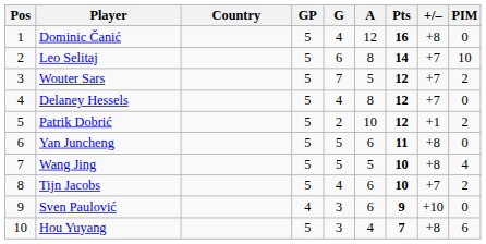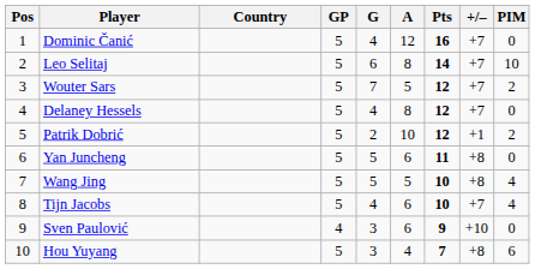 <table class="wikitable sortable" style="text-align: center;">
 <tr>
 <th width=30>Pos</th>
 <th width=165>Player</th>
 <th width=125>Country</th>
 <th width=30>GP</th>
 <th width=30>G</th>
 <th width=30>A</th>
 <th width=30>Pts</th>
 <th width=30>+/–</th>
 <th width=30>PIM</th>
 </tr>
 <tr>
 <td>1</td>
 <td align=left><a href='#'>Dominic Čanić</a></td>
 <td align=left></td>
 <td>5</td>
 <td>4</td>
 <td>12</td>
 <td><strong>16</strong></td>
-<td>+8</td>
+<td>+7</td>
 <td>0</td>
 </tr>
 <tr>
 <td>2</td>
 <td align=left><a href='#'>Leo Selitaj</a></td>
 <td align=left></td>
 <td>5</td>
 <td>6</td>
 <td>8</td>
 <td><strong>14</strong></td>
 <td>+7</td>
 <td>10</td>
 </tr>
 <tr>
 <td>3</td>
 <td align=left><a href='#'>Wouter Sars</a></td>
 <td align=left></td>
 <td>5</td>
 <td>7</td>
 <td>5</td>
 <td><strong>12</strong></td>
 <td>+7</td>
 <td>2</td>
 </tr>
 <tr>
 <td>4</td>
 <td align=left><a href='#'>Delaney Hessels</a></td>
 <td align=left></td>
 <td>5</td>
 <td>4</td>
 <td>8</td>
 <td><strong>12</strong></td>
 <td>+7</td>
 <td>0</td>
 </tr>
 <tr>
 <td>5</td>
 <td align=left><a href='#'>Patrik Dobrić</a></td>
 <td align=left></td>
 <td>5</td>
 <td>2</td>
 <td>10</td>
 <td><strong>12</strong></td>
 <td>+1</td>
 <td>2</td>
 </tr>
 <tr>
 <td>6</td>
 <td align=left><a href='#'>Yan Juncheng</a></td>
 <td align=left></td>
 <td>5</td>
 <td>5</td>
 <td>6</td>
 <td><strong>11</strong></td>
 <td>+8</td>
 <td>0</td>
 </tr>
 <tr>
 <td>7</td>
 <td align=left><a href='#'>Wang Jing</a></td>
 <td align=left></td>
 <td>5</td>
 <td>5</td>
 <td>5</td>
 <td><strong>10</strong></td>
 <td>+8</td>
 <td>4</td>
 </tr>
 <tr>
 <td>8</td>
 <td align=left><a href='#'>Tijn Jacobs</a></td>
 <td align=left></td>
 <td>5</td>
 <td>4</td>
 <td>6</td>
 <td><strong>10</strong></td>
 <td>+7</td>
-<td>2</td>
+<td>4</td>
 </tr>
 <tr>
 <td>9</td>
 <td align=left><a href='#'>Sven Paulović</a></td>
 <td align=left></td>
 <td>4</td>
 <td>3</td>
 <td>6</td>
 <td><strong>9</strong></td>
 <td>+10</td>
 <td>0</td>
 </tr>
 <tr>
 <td>10</td>
 <td align=left><a href='#'>Hou Yuyang</a></td>
 <td align=left></td>
 <td>5</td>
 <td>3</td>
 <td>4</td>
 <td><strong>7</strong></td>
 <td>+8</td>
 <td>6</td>
 </tr>
 </table>
